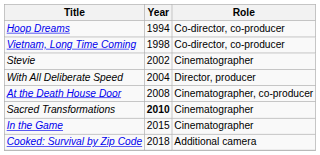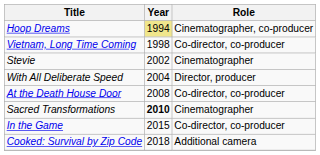 <table class="wikitable">
 <tr>
 <th>Title</th>
 <th>Year</th>
 <th>Role</th>
 </tr>
 <tr>
 <td><em><a href='#'>Hoop Dreams</a></em></td>
-<td>1994</td>
-<td>Co-director, co-producer</td>
+<td style="background: khaki;">1994</td>
+<td>Cinematographer, co-producer</td>
 </tr>
 <tr>
 <td><em><a href='#'>Vietnam, Long Time Coming</a></em></td>
 <td>1998</td>
 <td>Co-director, co-producer</td>
 </tr>
 <tr>
 <td><em>Stevie</em></td>
 <td>2002</td>
 <td>Cinematographer</td>
 </tr>
 <tr>
 <td><em>With All Deliberate Speed</em></td>
 <td>2004</td>
 <td>Director, producer</td>
 </tr>
 <tr>
 <td><em><a href='#'>At the Death House Door</a></em></td>
 <td>2008</td>
-<td>Cinematographer, co-producer</td>
+<td>Co-director, co-producer</td>
 </tr>
 <tr>
 <td><em>Sacred Transformations</em></td>
 <td><strong>2010</strong></td>
 <td>Cinematographer</td>
 </tr>
 <tr>
 <td><em><a href='#'>In the Game</a></em></td>
 <td>2015</td>
-<td>Cinematographer</td>
+<td>Co-director, co-producer</td>
 </tr>
 <tr>
 <td><em><a href='#'>Cooked: Survival by Zip Code</a></em></td>
 <td>2018</td>
 <td>Additional camera</td>
 </tr>
 <tr>
 </tr>
 </table>
